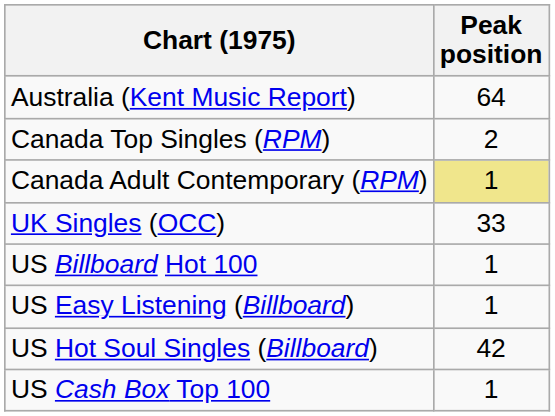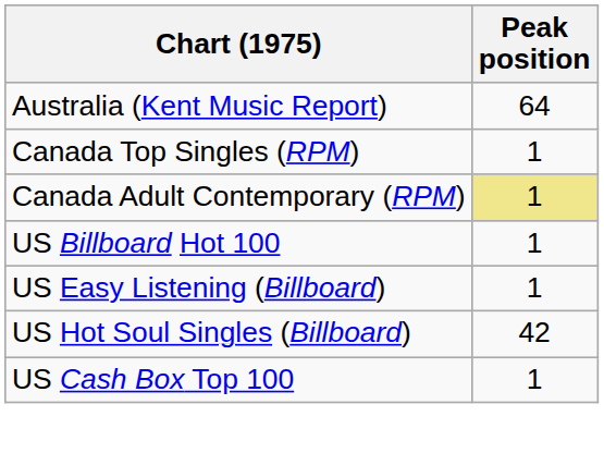 <table class="wikitable sortable">
 <tr>
 <th>Chart (1975)</th>
 <th>Peak<br>position</th>
 </tr>
 <tr>
 <td>Australia (<a href='#'>Kent Music Report</a>)</td>
 <td style="text-align:center;">64</td>
 </tr>
 <tr>
 <td>Canada Top Singles (<a href='#'><em>RPM</em></a>)</td>
-<td style="text-align:center;">2</td>
+<td style="text-align:center;">1</td>
 </tr>
 <tr>
 <td>Canada Adult Contemporary (<a href='#'><em>RPM</em></a>)</td>
 <td style="background: khaki; text-align:center;">1</td>
-</tr>
-<tr>
-<td><a href='#'>UK Singles</a> (<a href='#'>OCC</a>)</td>
-<td style="text-align:center;">33</td>
 </tr>
 <tr>
 <td>US <em><a href='#'>Billboard</a></em> <a href='#'>Hot 100</a></td>
 <td style="text-align:center;">1</td>
 </tr>
 <tr>
 <td>US <a href='#'>Easy Listening</a> (<em><a href='#'>Billboard</a></em>)</td>
 <td style="text-align:center;">1</td>
 </tr>
 <tr>
 <td>US <a href='#'>Hot Soul Singles</a> (<em><a href='#'>Billboard</a></em>)</td>
 <td style="text-align:center;">42</td>
 </tr>
 <tr>
 <td>US <a href='#'><em>Cash Box</em> Top 100</a></td>
 <td style="text-align:center;">1</td>
 </tr>
 </table>
